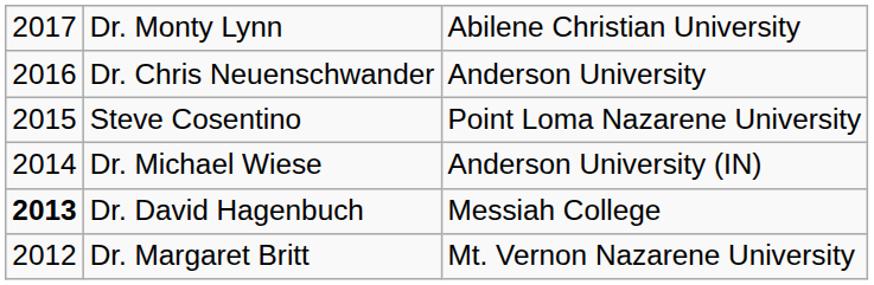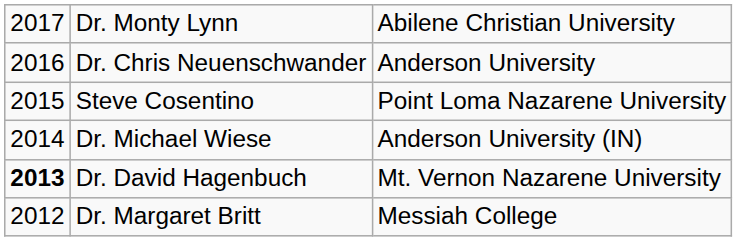 <table class="wikitable">
 <tr>
 <td>2017</td>
 <td>Dr. Monty Lynn</td>
 <td>Abilene Christian University</td>
 </tr>
 <tr>
 <td>2016</td>
 <td>Dr. Chris Neuenschwander</td>
 <td>Anderson University</td>
 </tr>
 <tr>
 <td>2015</td>
 <td>Steve Cosentino</td>
 <td>Point Loma Nazarene University</td>
 </tr>
 <tr>
 <td>2014</td>
 <td>Dr. Michael Wiese</td>
 <td>Anderson University (IN)</td>
 </tr>
 <tr>
 <td><strong>2013</strong></td>
 <td>Dr. David Hagenbuch</td>
-<td>Messiah College</td>
+<td>Mt. Vernon Nazarene University</td>
 </tr>
 <tr>
 <td>2012</td>
 <td>Dr. Margaret Britt</td>
-<td>Mt. Vernon Nazarene University</td>
+<td>Messiah College</td>
 </tr>
 </table>
